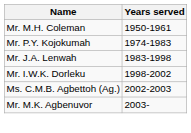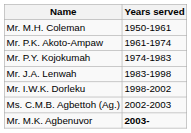 <table class="wikitable">
 <tr>
 <th>Name</th>
 <th>Years served</th>
 </tr>
 <tr>
 <td>Mr. M.H. Coleman</td>
 <td>1950-1961</td>
+</tr>
+<tr>
+<td>Mr. P.K. Akoto-Ampaw</td>
+<td>1961-1974</td>
 </tr>
 <tr>
 <td>Mr. P.Y. Kojokumah</td>
 <td>1974-1983</td>
 </tr>
 <tr>
 <td>Mr. J.A. Lenwah</td>
 <td>1983-1998</td>
 </tr>
 <tr>
 <td>Mr. I.W.K. Dorleku</td>
 <td>1998-2002</td>
 </tr>
 <tr>
 <td>Ms. C.M.B. Agbettoh (Ag.)</td>
 <td>2002-2003</td>
 </tr>
 <tr>
 <td>Mr. M.K. Agbenuvor</td>
-<td>2003-</td>
+<td><strong>2003-</strong></td>
 </tr>
 </table>
